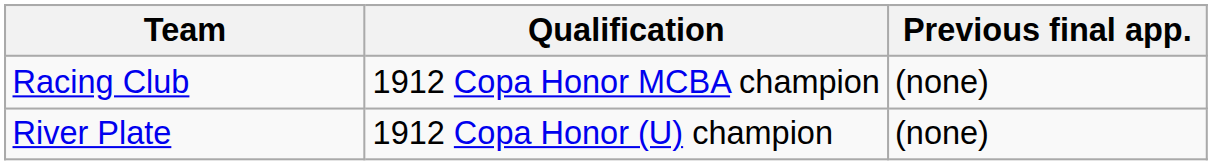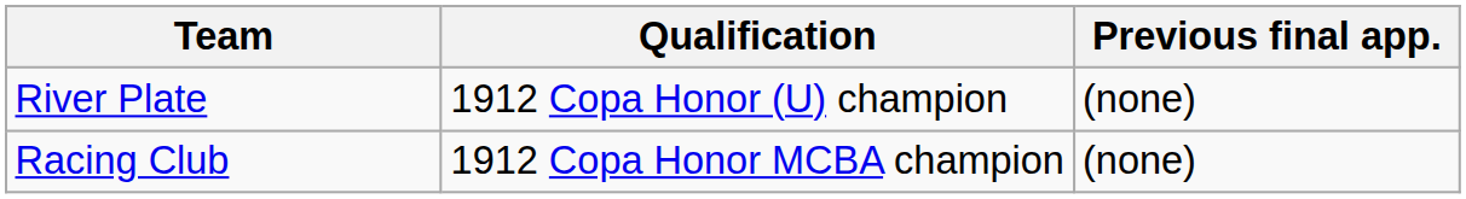 <table class="wikitable">
 <tr>
 <th width=170px>Team</th>
 <th width=250px>Qualification</th>
 <th width=150px>Previous final app.</th>
 </tr>
 <tr>
+<td> <a href='#'>River Plate</a></td>
+<td>1912 <a href='#'>Copa Honor (U)</a> champion</td>
+<td>(none)</td>
+</tr>
+<tr>
 <td> <a href='#'>Racing Club</a></td>
 <td>1912 <a href='#'>Copa Honor MCBA</a> champion</td>
 <td>(none)</td>
 </tr>
-<tr>
-<td> <a href='#'>River Plate</a></td>
-<td>1912 <a href='#'>Copa Honor (U)</a> champion</td>
-<td>(none)</td>
-</tr>
 </table>
